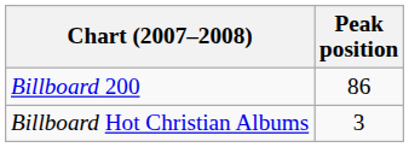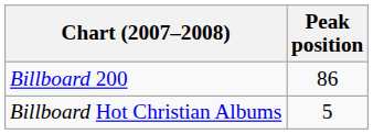 <table class="wikitable sortable">
 <tr>
 <th align="left">Chart (2007–2008)</th>
 <th align="left">Peak<br>position</th>
 </tr>
 <tr>
 <td align="left"><a href='#'><em>Billboard</em> 200</a></td>
 <td style="text-align:center;">86</td>
 </tr>
 <tr>
 <td align="left"><em>Billboard</em> <a href='#'>Hot Christian Albums</a></td>
-<td style="text-align:center;">3</td>
+<td style="text-align:center;">5</td>
 </tr>
 </table>
